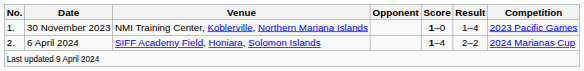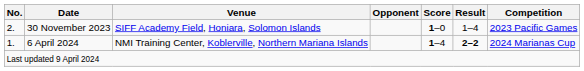 <table class="wikitable" style="font-size:85%;">
 <tr>
 <th>No.</th>
 <th>Date</th>
 <th>Venue</th>
 <th>Opponent</th>
 <th>Score</th>
 <th>Result</th>
 <th>Competition</th>
 </tr>
 <tr>
-<td>1.</td>
+<td>2.</td>
 <td>30 November 2023</td>
-<td>NMI Training Center, <a href='#'>Koblerville</a>, <a href='#'>Northern Mariana Islands</a></td>
+<td><a href='#'>SIFF Academy Field</a>, <a href='#'>Honiara</a>, <a href='#'>Solomon Islands</a></td>
 <td></td>
 <td align=center><strong>1</strong>–0</td>
 <td align=center>1–4</td>
 <td><a href='#'>2023 Pacific Games</a></td>
 </tr>
 <tr>
-<td>2.</td>
+<td>1.</td>
 <td>6 April 2024</td>
-<td><a href='#'>SIFF Academy Field</a>, <a href='#'>Honiara</a>, <a href='#'>Solomon Islands</a></td>
+<td>NMI Training Center, <a href='#'>Koblerville</a>, <a href='#'>Northern Mariana Islands</a></td>
 <td></td>
 <td align=center><strong>1</strong>–4</td>
-<td align=center>2–2</td>
+<td align=center><strong>2–2</strong></td>
 <td><a href='#'>2024 Marianas Cup</a></td>
 </tr>
 <tr>
 <td colspan="7"><small>Last updated 9 April 2024</small></td>
 </tr>
 </table>
